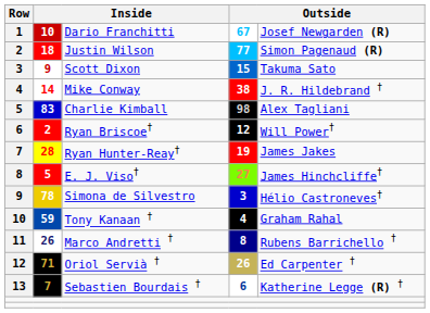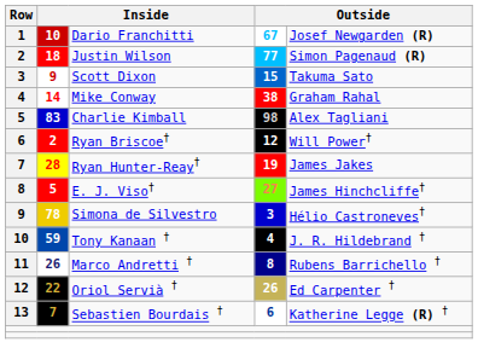 <table class="wikitable" style="font-size: 95%;">
 <tr>
 <th width="25">Row</th>
 <th colspan=2 width="200">Inside</th>
 <th colspan=2 width="200">Outside</th>
 </tr>
 <tr>
 <th>1</th>
 <td style="background:#CC0000; color:white;" align=center width="25"><strong>10</strong></td>
 <td width="175"> <a href='#'>Dario Franchitti</a></td>
 <td style="background:white; color:deepskyblue;" align=center width="25"><strong>67</strong></td>
 <td width="175"> <a href='#'>Josef Newgarden</a> <strong>(R)</strong></td>
 </tr>
 <tr>
 <th>2</th>
 <td style="background:red; color:white;" align="center"><strong>18</strong></td>
 <td> <a href='#'>Justin Wilson</a></td>
 <td style="background:deepskyblue; color:white;" align="center"><strong>77</strong></td>
 <td> <a href='#'>Simon Pagenaud</a> <strong>(R)</strong></td>
 </tr>
 <tr>
 <th>3</th>
 <td style="background:white; color:#CC0000;" align="center"><strong>9</strong></td>
 <td> <a href='#'>Scott Dixon</a></td>
 <td style="background:#0066CC; color:white;" align="center"><strong>15</strong></td>
 <td> <a href='#'>Takuma Sato</a></td>
 </tr>
 <tr>
 <th>4</th>
 <td style="background:white; color:red;" align="center"><strong>14</strong></td>
 <td> <a href='#'>Mike Conway</a></td>
 <td style="background:red; color:white;" align="center"><strong>38</strong></td>
-<td> <a href='#'>J. R. Hildebrand</a> <sup>†</sup></td>
+<td> <a href='#'>Graham Rahal</a></td>
 </tr>
 <tr>
 <th>5</th>
 <td style="background:mediumblue; color:white;" align="center"><strong>83</strong></td>
 <td> <a href='#'>Charlie Kimball</a></td>
 <td style="background:black; color:lightgrey;" align="center"><strong>98</strong></td>
 <td> <a href='#'>Alex Tagliani</a></td>
 </tr>
 <tr>
 <th>6</th>
 <td style="background:red; color:white;" align="center"><strong>2</strong></td>
 <td> <a href='#'>Ryan Briscoe</a><sup>†</sup></td>
 <td style="background:black; color:white;" align="center"><strong>12</strong></td>
 <td> <a href='#'>Will Power</a><sup>†</sup></td>
 </tr>
 <tr>
 <th>7</th>
 <td style="background:yellow; color:red;" align="center"><strong>28</strong></td>
 <td> <a href='#'>Ryan Hunter-Reay</a><sup>†</sup></td>
 <td style="background:red; color:white;" align="center"><strong>19</strong></td>
 <td> <a href='#'>James Jakes</a></td>
 </tr>
 <tr>
 <th>8</th>
 <td style="background:red; color:white;" align="center"><strong>5</strong></td>
 <td> <a href='#'>E. J. Viso</a><sup>†</sup></td>
 <td style="background:lawngreen; color:coral;" align=center width="25"><strong>27</strong></td>
 <td> <a href='#'>James Hinchcliffe</a><sup>†</sup></td>
 </tr>
 <tr>
 <th>9</th>
 <td style="background:#EFCC00; color:white;" align="center"><strong>78</strong></td>
 <td> <a href='#'>Simona de Silvestro</a></td>
 <td style="background:mediumblue; color:white;" align=center width="25"><strong>3</strong></td>
 <td> <a href='#'>Hélio Castroneves</a><sup>†</sup></td>
 </tr>
 <tr>
 <th>10</th>
 <td style="background:#0047AB; color:white;" align="center"><strong>59</strong></td>
 <td> <a href='#'>Tony Kanaan</a> <sup>†</sup></td>
 <td style="background:black; color:white;" align="center"><strong>4</strong></td>
-<td> <a href='#'>Graham Rahal</a></td>
+<td> <a href='#'>J. R. Hildebrand</a> <sup>†</sup></td>
 </tr>
 <tr>
 <th>11</th>
 <td style="background:white; color:midnightblue;" align="center"><strong>26</strong></td>
 <td> <a href='#'>Marco Andretti</a> <sup>†</sup></td>
 <td style="background:darkblue; color:white;" align="center"><strong>8</strong></td>
 <td> <a href='#'>Rubens Barrichello</a> <sup>†</sup></td>
 </tr>
 <tr>
 <th>12</th>
-<td style="background:black; color:#D4AF37;" align="center"><strong>71</strong></td>
+<td style="background:black; color:#D4AF37;" align="center"><strong>22</strong></td>
 <td> <a href='#'>Oriol Servià</a> <sup>†</sup></td>
 <td style="background:#C5B358; color:white;" align="center"><strong>26</strong></td>
 <td> <a href='#'>Ed Carpenter</a> <sup>†</sup></td>
 </tr>
 <tr>
 <th>13</th>
 <td style="background:black; color:#D4AF37;" align="center"><strong>7</strong></td>
 <td> <a href='#'>Sebastien Bourdais</a> <sup>†</sup></td>
 <td style="background:white; color:#003399;" align="center"><strong>6</strong></td>
 <td> <a href='#'>Katherine Legge</a> <strong>(R)</strong> <sup>†</sup></td>
 </tr>
 <tr>
 <td colspan=5></td>
 </tr>
 <tr>
 <td colspan=5 align=center></td>
 </tr>
 </table>
